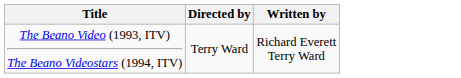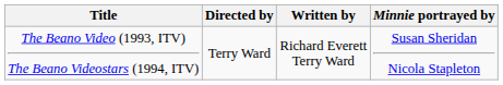 <table class="wikitable" style="text-align: center;">
 <tr>
 <th>Title</th>
 <th>Directed by</th>
 <th>Written by</th>
+<th><em>Minnie</em> portrayed by</th>
 </tr>
 <tr>
 <td><em><a href='#'>The Beano Video</a></em> (1993, ITV)<hr><em><a href='#'>The Beano Videostars</a></em> (1994, ITV)</td>
 <td>Terry Ward</td>
 <td>Richard Everett<br>Terry Ward</td>
+<td><a href='#'>Susan Sheridan</a><hr><a href='#'>Nicola Stapleton</a></td>
 </tr>
 </table>
